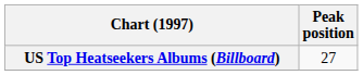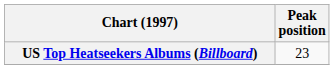 <table class="wikitable plainrowheaders" style="text-align:center;">
 <tr>
 <th scope="col" style="width:19em;">Chart (1997)</th>
 <th scope="col">Peak<br>position</th>
 </tr>
 <tr>
 <th scope="row">US <a href='#'>Top Heatseekers Albums</a> (<em><a href='#'>Billboard</a></em>)</th>
-<td>27</td>
+<td>23</td>
 </tr>
 <tr>
 </tr>
 </table>
